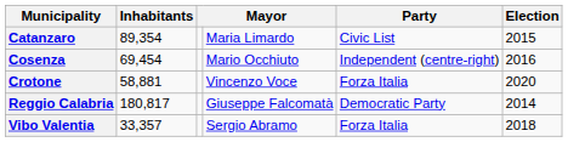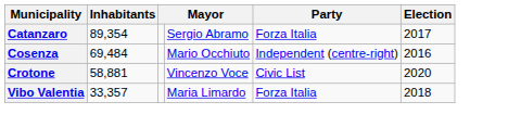 <table class="wikitable" border="1">
 <tr>
 <th scope="col">Municipality</th>
 <th colspan=1>Inhabitants</th>
 <th colspan=2>Mayor</th>
 <th colspan=1>Party</th>
 <th colspan=1>Election</th>
 </tr>
 <tr>
 <th scope="row" style="text-align: left;"><a href='#'>Catanzaro</a></th>
 <td>89,354</td>
 <td></td>
-<td><a href='#'>Maria Limardo</a></td>
-<td><a href='#'>Civic List</a></td>
-<td>2015</td>
+<td><a href='#'>Sergio Abramo</a></td>
+<td><a href='#'>Forza Italia</a></td>
+<td>2017</td>
 </tr>
 <tr>
 <th scope="row" style="text-align: left;"><a href='#'>Cosenza</a></th>
-<td>69,454</td>
+<td>69,484</td>
 <td></td>
 <td><a href='#'>Mario Occhiuto</a></td>
 <td><a href='#'>Independent</a> (<a href='#'>centre-right</a>)</td>
 <td>2016</td>
 </tr>
 <tr>
 <th scope="row" style="text-align: left;"><a href='#'>Crotone</a></th>
 <td>58,881</td>
 <td></td>
 <td><a href='#'>Vincenzo Voce</a></td>
-<td><a href='#'>Forza Italia</a></td>
+<td><a href='#'>Civic List</a></td>
 <td>2020</td>
-</tr>
-<tr>
-<th scope="row" style="text-align: left;"><a href='#'>Reggio Calabria</a></th>
-<td>180,817</td>
-<td></td>
-<td><a href='#'>Giuseppe Falcomatà</a></td>
-<td><a href='#'>Democratic Party</a></td>
-<td>2014</td>
 </tr>
 <tr>
 <th scope="row" style="text-align: left;"><a href='#'>Vibo Valentia</a></th>
 <td>33,357</td>
 <td></td>
-<td><a href='#'>Sergio Abramo</a></td>
+<td><a href='#'>Maria Limardo</a></td>
 <td><a href='#'>Forza Italia</a></td>
 <td>2018</td>
 </tr>
 </table>
